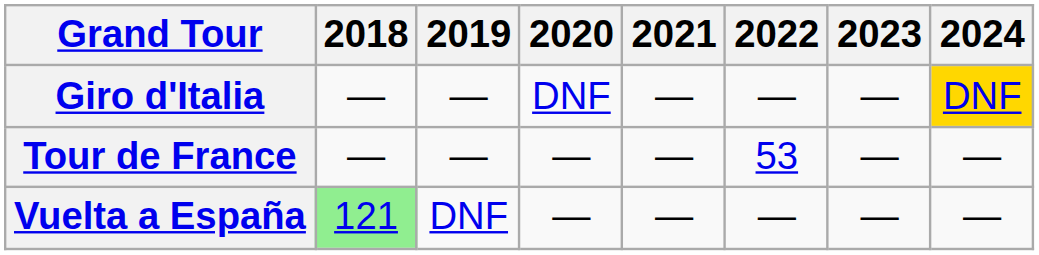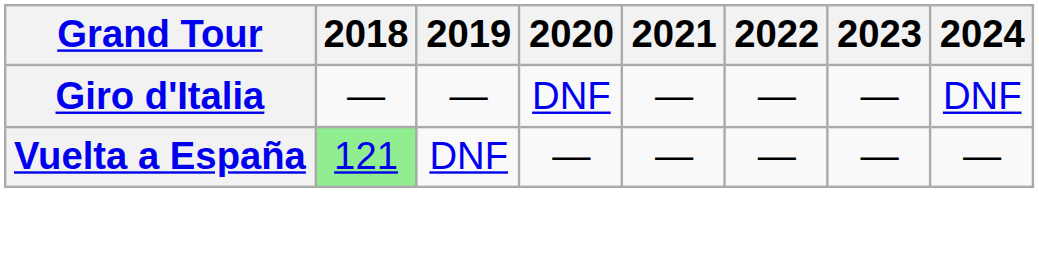 <table class="wikitable plainrowheaders">
 <tr>
 <th scope="col"><a href='#'>Grand Tour</a></th>
 <th scope="col">2018</th>
 <th scope="col">2019</th>
 <th scope="col">2020</th>
 <th scope="col">2021</th>
 <th scope="col">2022</th>
 <th scope="col">2023</th>
 <th scope="col">2024</th>
 </tr>
 <tr style="text-align:center;">
 <th scope="row"> <a href='#'>Giro d'Italia</a></th>
 <td>—</td>
 <td>—</td>
 <td><a href='#'>DNF</a></td>
 <td>—</td>
 <td>—</td>
 <td>—</td>
-<td style="background: gold;"><a href='#'>DNF</a></td>
-</tr>
-<tr style="text-align:center;">
-<th scope="row"> <a href='#'>Tour de France</a></th>
-<td>—</td>
-<td>—</td>
-<td>—</td>
-<td>—</td>
-<td><a href='#'>53</a></td>
-<td>—</td>
-<td>—</td>
+<td><a href='#'>DNF</a></td>
 </tr>
 <tr style="text-align:center;">
 <th scope="row"> <a href='#'>Vuelta a España</a></th>
 <td style="background: lightgreen;"><a href='#'>121</a></td>
 <td><a href='#'>DNF</a></td>
 <td>—</td>
 <td>—</td>
 <td>—</td>
 <td>—</td>
 <td>—</td>
 </tr>
 </table>
